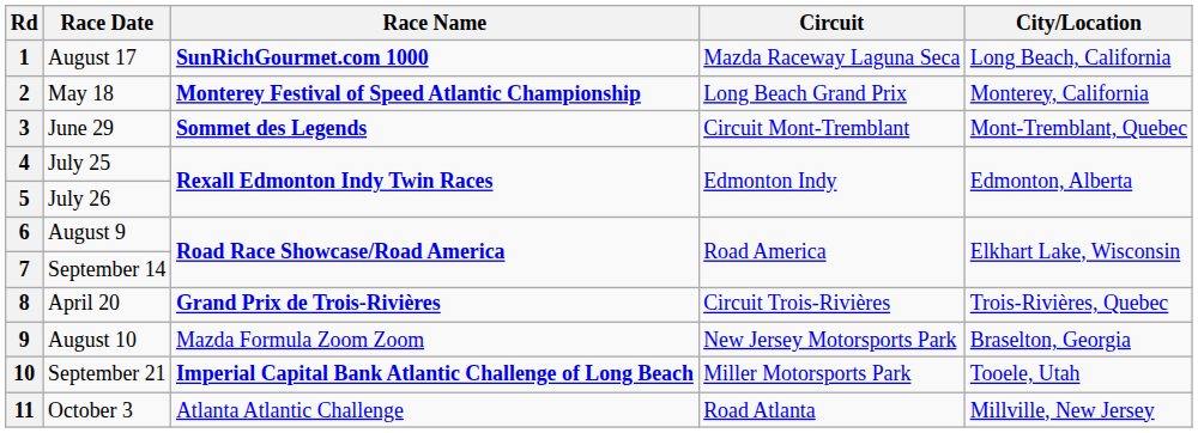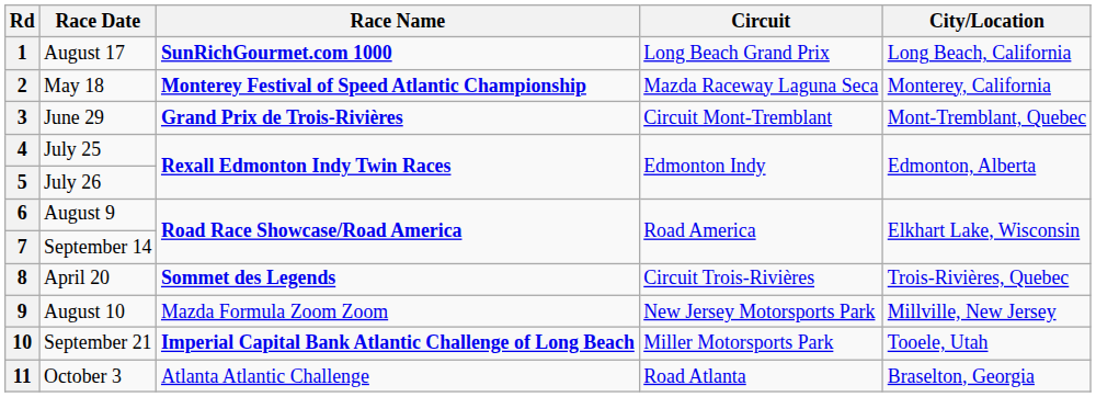 <table class="wikitable" style="font-size: 85%;">
 <tr>
 <th>Rd</th>
 <th>Race Date</th>
 <th>Race Name</th>
 <th>Circuit</th>
 <th>City/Location</th>
 </tr>
 <tr>
 <th>1</th>
 <td>August 17</td>
 <td><strong> <a href='#'>SunRichGourmet.com 1000</a></strong></td>
-<td><a href='#'>Mazda Raceway Laguna Seca</a></td>
+<td><a href='#'>Long Beach Grand Prix</a></td>
 <td><a href='#'>Long Beach, California</a></td>
 </tr>
 <tr>
 <th>2</th>
 <td>May 18</td>
 <td><strong> <a href='#'>Monterey Festival of Speed Atlantic Championship</a></strong></td>
-<td><a href='#'>Long Beach Grand Prix</a></td>
+<td><a href='#'>Mazda Raceway Laguna Seca</a></td>
 <td><a href='#'>Monterey, California</a></td>
 </tr>
 <tr>
 <th>3</th>
 <td>June 29</td>
-<td><strong> <a href='#'>Sommet des Legends</a></strong></td>
+<td><strong> <a href='#'>Grand Prix de Trois-Rivières</a></strong></td>
 <td><a href='#'>Circuit Mont-Tremblant</a></td>
 <td><a href='#'>Mont-Tremblant, Quebec</a></td>
 </tr>
 <tr>
 <th>4</th>
 <td>July 25</td>
 <td rowspan="2"><strong> <a href='#'>Rexall Edmonton Indy Twin Races</a></strong></td>
 <td rowspan="2"><a href='#'>Edmonton Indy</a></td>
 <td rowspan="2"><a href='#'>Edmonton, Alberta</a></td>
 </tr>
 <tr>
 <th>5</th>
 <td>July 26</td>
 </tr>
 <tr>
 <th>6</th>
 <td>August 9</td>
 <td rowspan="2"><strong> <a href='#'>Road Race Showcase/Road America</a></strong></td>
 <td rowspan="2"><a href='#'>Road America</a></td>
 <td rowspan="2"><a href='#'>Elkhart Lake, Wisconsin</a></td>
 </tr>
 <tr>
 <th>7</th>
 <td>September 14</td>
 </tr>
 <tr>
 <th>8</th>
 <td>April 20</td>
-<td><strong> <a href='#'>Grand Prix de Trois-Rivières</a></strong></td>
+<td><strong> <a href='#'>Sommet des Legends</a></strong></td>
 <td><a href='#'>Circuit Trois-Rivières</a></td>
 <td><a href='#'>Trois-Rivières, Quebec</a></td>
 </tr>
 <tr>
 <th>9</th>
 <td>August 10</td>
 <td> <a href='#'>Mazda Formula Zoom Zoom</a></td>
 <td><a href='#'>New Jersey Motorsports Park</a></td>
-<td><a href='#'>Braselton, Georgia</a></td>
+<td><a href='#'>Millville, New Jersey</a></td>
 </tr>
 <tr>
 <th>10</th>
 <td>September 21</td>
 <td><strong> <a href='#'>Imperial Capital Bank Atlantic Challenge of Long Beach</a></strong></td>
 <td><a href='#'>Miller Motorsports Park</a></td>
 <td><a href='#'>Tooele, Utah</a></td>
 </tr>
 <tr>
 <th>11</th>
 <td>October 3</td>
 <td> <a href='#'>Atlanta Atlantic Challenge</a></td>
 <td><a href='#'>Road Atlanta</a></td>
-<td><a href='#'>Millville, New Jersey</a></td>
+<td><a href='#'>Braselton, Georgia</a></td>
 </tr>
 </table>
